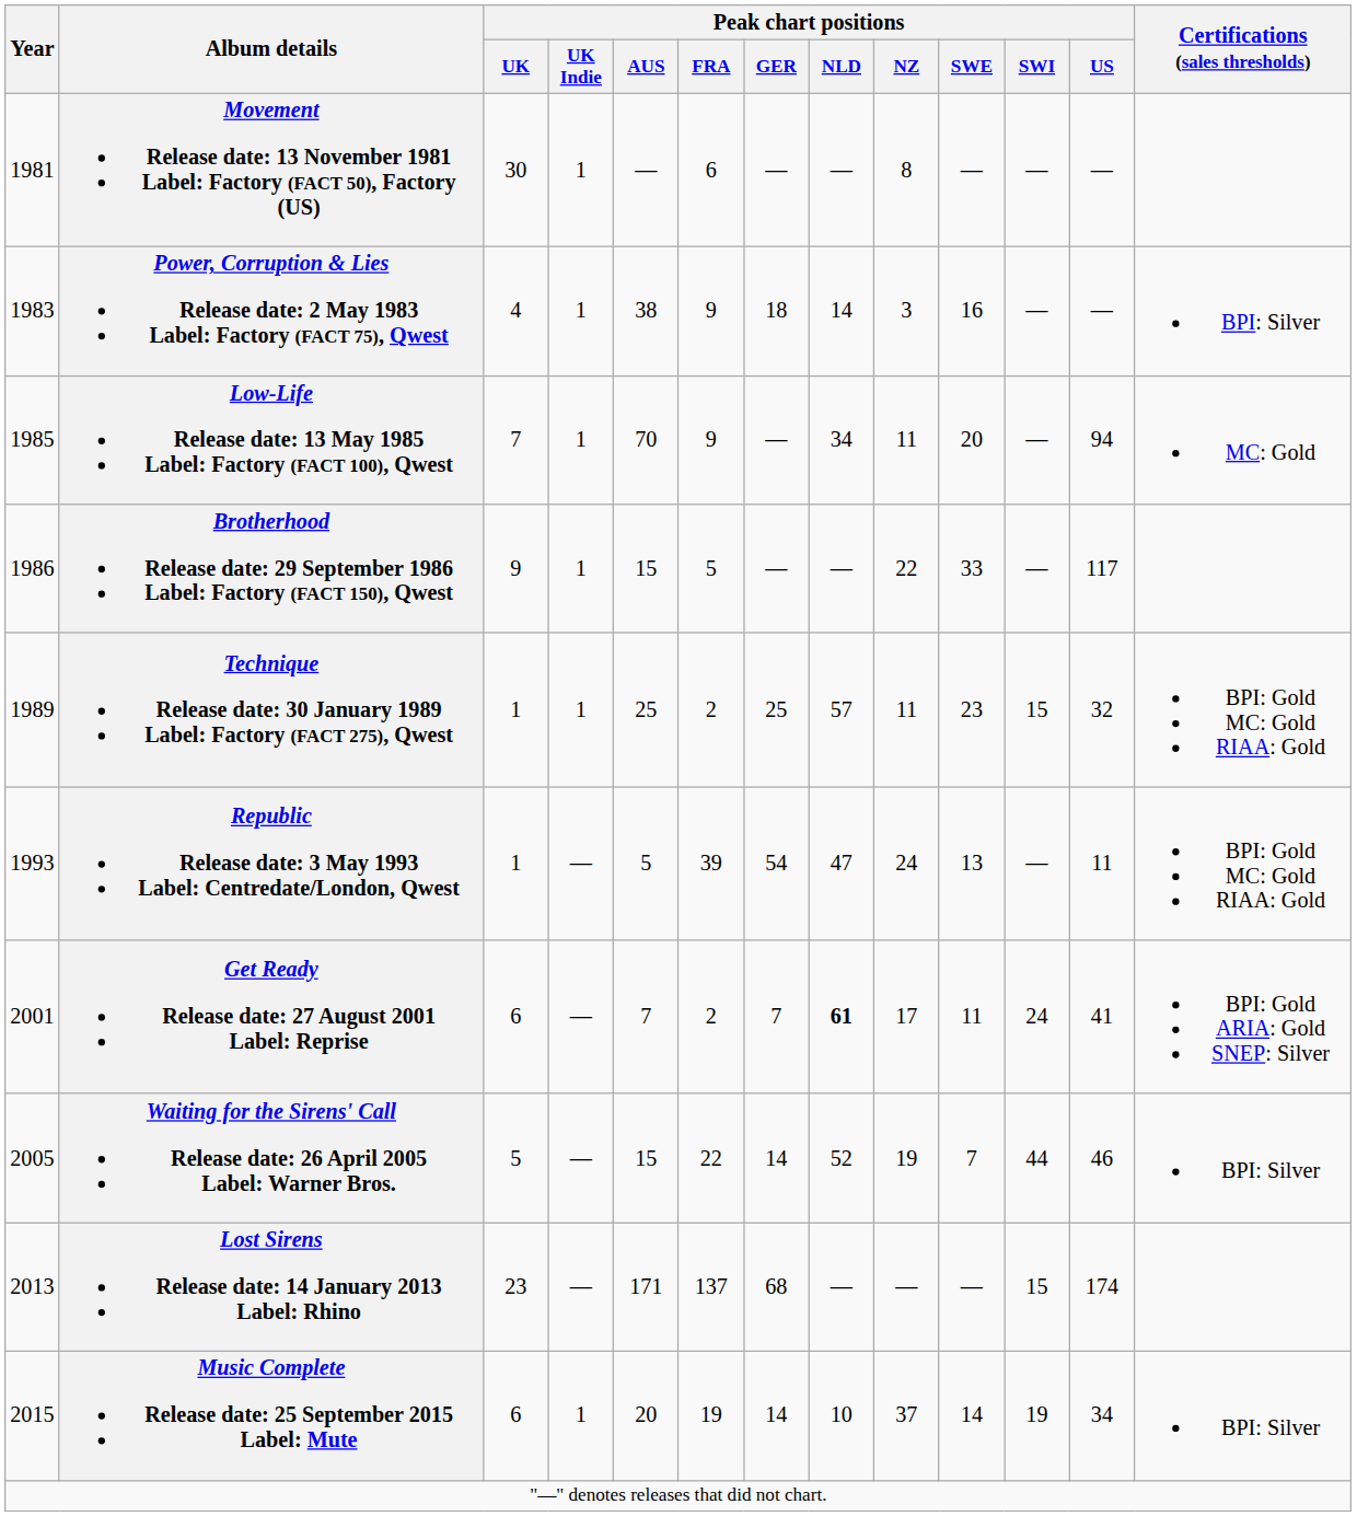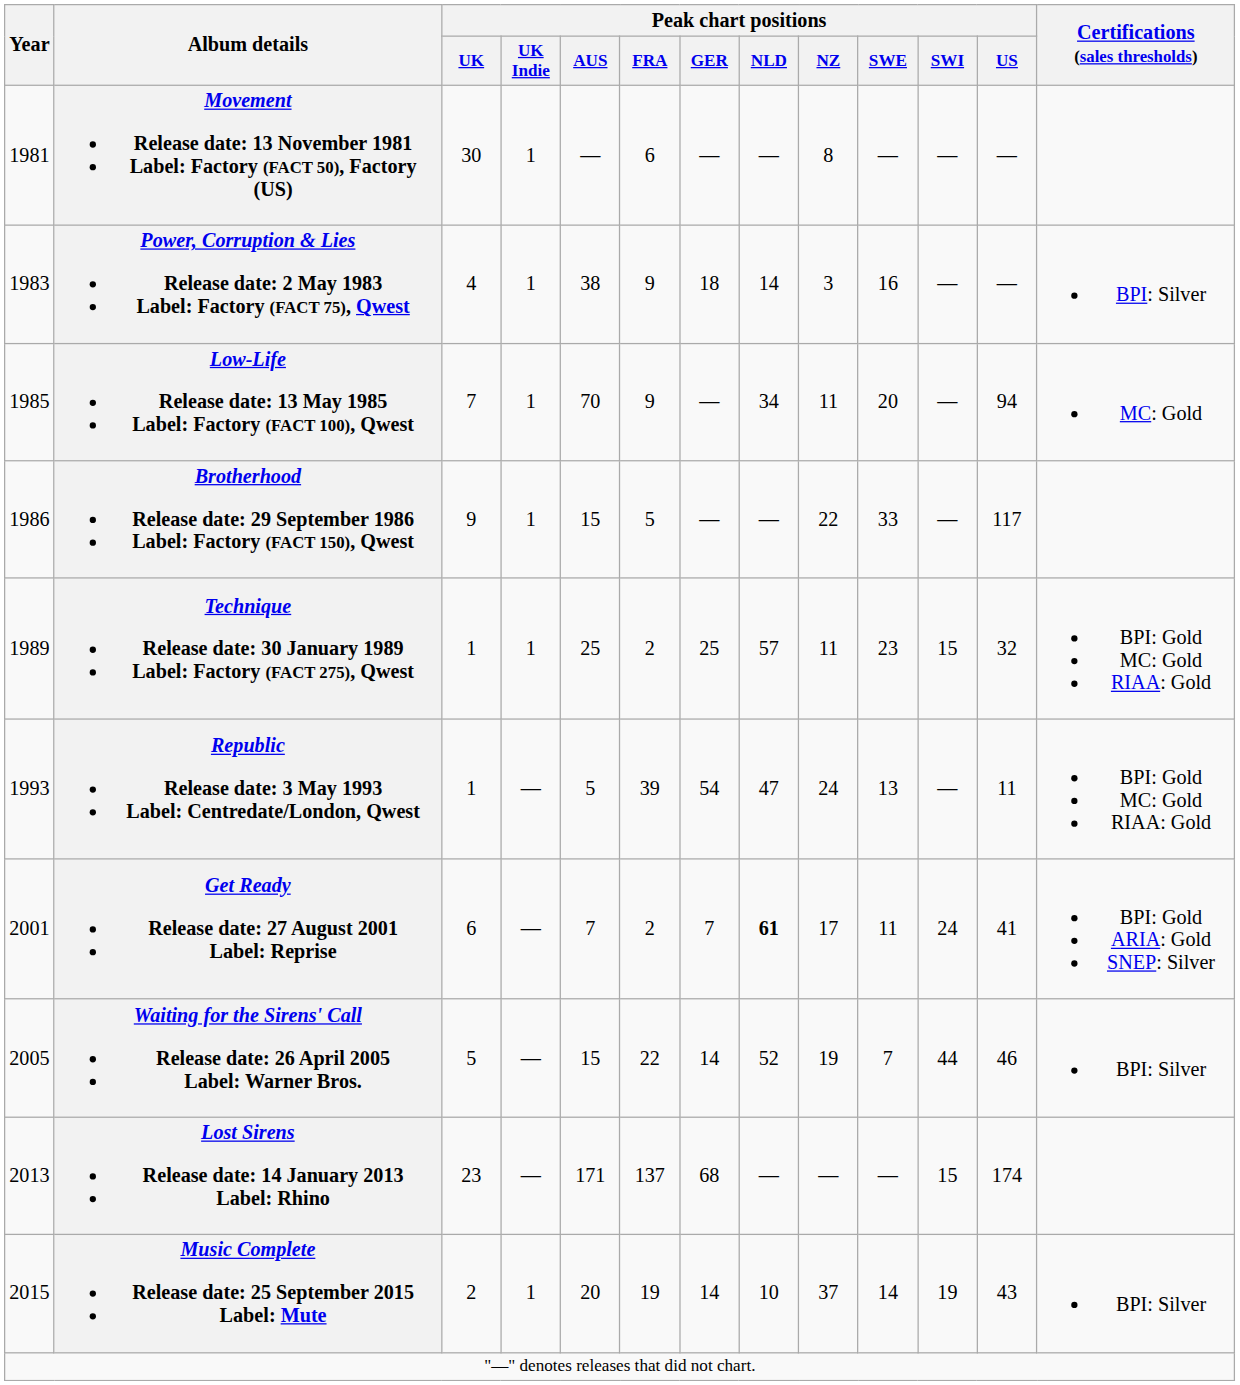 <table class="wikitable plainrowheaders" style=text-align:center;>
 <tr>
 <th scope="col" rowspan="2">Year</th>
 <th scope="col" rowspan="2" width="300">Album details</th>
 <th scope="col" colspan="10">Peak chart positions</th>
 <th scope="col" width="150" rowspan="2"><a href='#'>Certifications</a><br><small>(<a href='#'>sales thresholds</a>)</small></th>
 </tr>
 <tr>
 <th style="width:3em;font-size:85%;"><a href='#'>UK</a><br></th>
 <th style="width:3em;font-size:85%;"><a href='#'>UK Indie</a><br></th>
 <th style="width:3em;font-size:85%;"><a href='#'>AUS</a><br></th>
 <th style="width:3em;font-size:85%;"><a href='#'>FRA</a><br></th>
 <th style="width:3em;font-size:85%;"><a href='#'>GER</a><br></th>
 <th style="width:3em;font-size:85%;"><a href='#'>NLD</a><br></th>
 <th style="width:3em;font-size:85%;"><a href='#'>NZ</a><br></th>
 <th style="width:3em;font-size:85%;"><a href='#'>SWE</a><br></th>
 <th style="width:3em;font-size:85%;"><a href='#'>SWI</a><br></th>
 <th style="width:3em;font-size:85%;"><a href='#'>US</a><br></th>
 </tr>
 <tr>
 <td>1981</td>
 <th scope="row"><strong><em><a href='#'>Movement</a></em></strong><br><ul><li>Release date: 13 November 1981</li><li>Label: Factory <small>(FACT 50)</small>, Factory (US)</li></ul></th>
 <td>30</td>
 <td>1</td>
 <td>—</td>
 <td>6</td>
 <td>—</td>
 <td>—</td>
 <td>8</td>
 <td>—</td>
 <td>—</td>
 <td>—</td>
 <td></td>
 </tr>
 <tr>
 <td>1983</td>
 <th scope="row"><strong><em><a href='#'>Power, Corruption & Lies</a></em></strong><br><ul><li>Release date: 2 May 1983</li><li>Label: Factory <small>(FACT 75)</small>, <a href='#'>Qwest</a></li></ul></th>
 <td>4</td>
 <td>1</td>
 <td>38</td>
 <td>9</td>
 <td>18</td>
 <td>14</td>
 <td>3</td>
 <td>16</td>
 <td>—</td>
 <td>—</td>
 <td><br><ul><li><a href='#'>BPI</a>: Silver</li></ul></td>
 </tr>
 <tr>
 <td>1985</td>
 <th scope="row"><strong><em><a href='#'>Low-Life</a></em></strong><br><ul><li>Release date: 13 May 1985</li><li>Label: Factory <small>(FACT 100)</small>, Qwest</li></ul></th>
 <td>7</td>
 <td>1</td>
 <td>70</td>
 <td>9</td>
 <td>—</td>
 <td>34</td>
 <td>11</td>
 <td>20</td>
 <td>—</td>
 <td>94</td>
 <td><br><ul><li><a href='#'>MC</a>: Gold</li></ul></td>
 </tr>
 <tr>
 <td>1986</td>
 <th scope="row"><strong><em><a href='#'>Brotherhood</a></em></strong><br><ul><li>Release date: 29 September 1986</li><li>Label: Factory <small>(FACT 150)</small>, Qwest</li></ul></th>
 <td>9</td>
 <td>1</td>
 <td>15</td>
 <td>5</td>
 <td>—</td>
 <td>—</td>
 <td>22</td>
 <td>33</td>
 <td>—</td>
 <td>117</td>
 <td></td>
 </tr>
 <tr>
 <td>1989</td>
 <th scope="row"><strong><em><a href='#'>Technique</a></em></strong><br><ul><li>Release date: 30 January 1989</li><li>Label: Factory <small>(FACT 275)</small>, Qwest</li></ul></th>
 <td>1</td>
 <td>1</td>
 <td>25</td>
 <td>2</td>
 <td>25</td>
 <td>57</td>
 <td>11</td>
 <td>23</td>
 <td>15</td>
 <td>32</td>
 <td><br><ul><li>BPI: Gold</li><li>MC: Gold</li><li><a href='#'>RIAA</a>: Gold</li></ul></td>
 </tr>
 <tr>
 <td>1993</td>
 <th scope="row"><strong><em><a href='#'>Republic</a></em></strong><br><ul><li>Release date: 3 May 1993</li><li>Label: Centredate/London, Qwest</li></ul></th>
 <td>1</td>
 <td>—</td>
 <td>5</td>
 <td>39</td>
 <td>54</td>
 <td>47</td>
 <td>24</td>
 <td>13</td>
 <td>—</td>
 <td>11</td>
 <td><br><ul><li>BPI: Gold</li><li>MC: Gold</li><li>RIAA: Gold</li></ul></td>
 </tr>
 <tr>
 <td>2001</td>
 <th scope="row"><strong><em><a href='#'>Get Ready</a></em></strong><br><ul><li>Release date: 27 August 2001</li><li>Label: Reprise</li></ul></th>
 <td>6</td>
 <td>—</td>
 <td>7</td>
 <td>2</td>
 <td>7</td>
 <td><strong>61</strong></td>
 <td>17</td>
 <td>11</td>
 <td>24</td>
 <td>41</td>
 <td><br><ul><li>BPI: Gold</li><li><a href='#'>ARIA</a>: Gold</li><li><a href='#'>SNEP</a>: Silver</li></ul></td>
 </tr>
 <tr>
 <td>2005</td>
 <th scope="row"><strong><em><a href='#'>Waiting for the Sirens' Call</a></em></strong><br><ul><li>Release date: 26 April 2005</li><li>Label: Warner Bros.</li></ul></th>
 <td>5</td>
 <td>—</td>
 <td>15</td>
 <td>22</td>
 <td>14</td>
 <td>52</td>
 <td>19</td>
 <td>7</td>
 <td>44</td>
 <td>46</td>
 <td><br><ul><li>BPI: Silver</li></ul></td>
 </tr>
 <tr>
 <td>2013</td>
 <th scope="row"><strong><em><a href='#'>Lost Sirens</a></em></strong><br><ul><li>Release date: 14 January 2013</li><li>Label: Rhino</li></ul></th>
 <td>23</td>
 <td>—</td>
 <td>171</td>
 <td>137</td>
 <td>68</td>
 <td>—</td>
 <td>—</td>
 <td>—</td>
 <td>15</td>
 <td>174</td>
 <td></td>
 </tr>
 <tr>
 <td>2015</td>
 <th scope="row"><strong><em><a href='#'>Music Complete</a></em></strong><br><ul><li>Release date: 25 September 2015</li><li>Label: <a href='#'>Mute</a></li></ul></th>
-<td>6</td>
+<td>2</td>
 <td>1</td>
 <td>20</td>
 <td>19</td>
 <td>14</td>
 <td>10</td>
 <td>37</td>
 <td>14</td>
 <td>19</td>
-<td>34</td>
+<td>43</td>
 <td><br><ul><li>BPI: Silver</li></ul></td>
 </tr>
 <tr>
 <td align="center" colspan="16" style="font-size: 85%">"—" denotes releases that did not chart.</td>
 </tr>
 </table>
